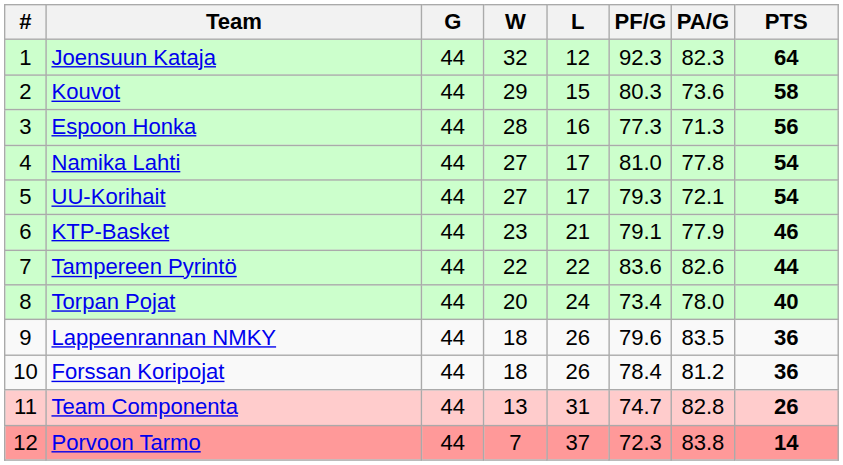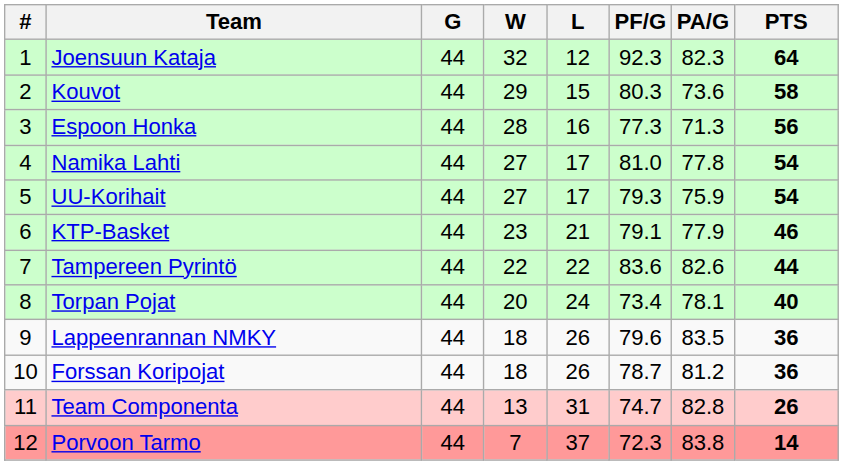 <table class="wikitable">
 <tr>
 <th width="5%">#</th>
 <th width="45%">Team</th>
 <th width="7.5%">G</th>
 <th width="7.5%">W</th>
 <th width="7.5%">L</th>
 <th width="7.5%">PF/G</th>
 <th width="7.5%">PA/G</th>
 <th width="12.5%">PTS</th>
 </tr>
 <tr bgcolor="#CCFFCC" align="center">
 <td>1</td>
 <td align="left"><a href='#'>Joensuun Kataja</a></td>
 <td>44</td>
 <td>32</td>
 <td>12</td>
 <td>92.3</td>
 <td>82.3</td>
 <td><strong>64</strong></td>
 </tr>
 <tr bgcolor="#CCFFCC" align="center">
 <td>2</td>
 <td align="left"><a href='#'>Kouvot</a></td>
 <td>44</td>
 <td>29</td>
 <td>15</td>
 <td>80.3</td>
 <td>73.6</td>
 <td><strong>58</strong></td>
 </tr>
 <tr bgcolor="#CCFFCC" align="center">
 <td>3</td>
 <td align="left"><a href='#'>Espoon Honka</a></td>
 <td>44</td>
 <td>28</td>
 <td>16</td>
 <td>77.3</td>
 <td>71.3</td>
 <td><strong>56</strong></td>
 </tr>
 <tr bgcolor="#CCFFCC" align="center">
 <td>4</td>
 <td align="left"><a href='#'>Namika Lahti</a></td>
 <td>44</td>
 <td>27</td>
 <td>17</td>
 <td>81.0</td>
 <td>77.8</td>
 <td><strong>54</strong></td>
 </tr>
 <tr bgcolor="#CCFFCC" align="center">
 <td>5</td>
 <td align="left"><a href='#'>UU-Korihait</a></td>
 <td>44</td>
 <td>27</td>
 <td>17</td>
 <td>79.3</td>
-<td>72.1</td>
+<td>75.9</td>
 <td><strong>54</strong></td>
 </tr>
 <tr bgcolor="#CCFFCC" align="center">
 <td>6</td>
 <td align="left"><a href='#'>KTP-Basket</a></td>
 <td>44</td>
 <td>23</td>
 <td>21</td>
 <td>79.1</td>
 <td>77.9</td>
 <td><strong>46</strong></td>
 </tr>
 <tr bgcolor="#CCFFCC" align="center">
 <td>7</td>
 <td align="left"><a href='#'>Tampereen Pyrintö</a></td>
 <td>44</td>
 <td>22</td>
 <td>22</td>
 <td>83.6</td>
 <td>82.6</td>
 <td><strong>44</strong></td>
 </tr>
 <tr bgcolor="#CCFFCC" align="center">
 <td>8</td>
 <td align="left"><a href='#'>Torpan Pojat</a></td>
 <td>44</td>
 <td>20</td>
 <td>24</td>
 <td>73.4</td>
-<td>78.0</td>
+<td>78.1</td>
 <td><strong>40</strong></td>
 </tr>
 <tr align="center">
 <td>9</td>
 <td align="left"><a href='#'>Lappeenrannan NMKY</a></td>
 <td>44</td>
 <td>18</td>
 <td>26</td>
 <td>79.6</td>
 <td>83.5</td>
 <td><strong>36</strong></td>
 </tr>
 <tr align="center">
 <td>10</td>
 <td align="left"><a href='#'>Forssan Koripojat</a></td>
 <td>44</td>
 <td>18</td>
 <td>26</td>
-<td>78.4</td>
+<td>78.7</td>
 <td>81.2</td>
 <td><strong>36</strong></td>
 </tr>
 <tr bgcolor="#FFCCCC" align="center">
 <td>11</td>
 <td align="left"><a href='#'>Team Componenta</a></td>
 <td>44</td>
 <td>13</td>
 <td>31</td>
 <td>74.7</td>
 <td>82.8</td>
 <td><strong>26</strong></td>
 </tr>
 <tr bgcolor="#FF9999" align="center">
 <td>12</td>
 <td align="left"><a href='#'>Porvoon Tarmo</a></td>
 <td>44</td>
 <td>7</td>
 <td>37</td>
 <td>72.3</td>
 <td>83.8</td>
 <td><strong>14</strong></td>
 </tr>
 </table>
